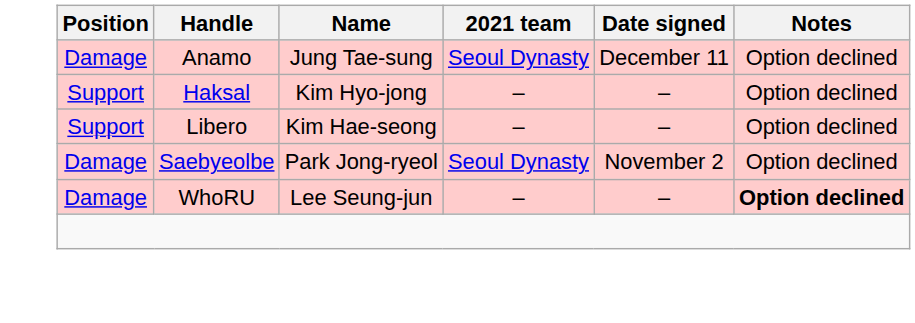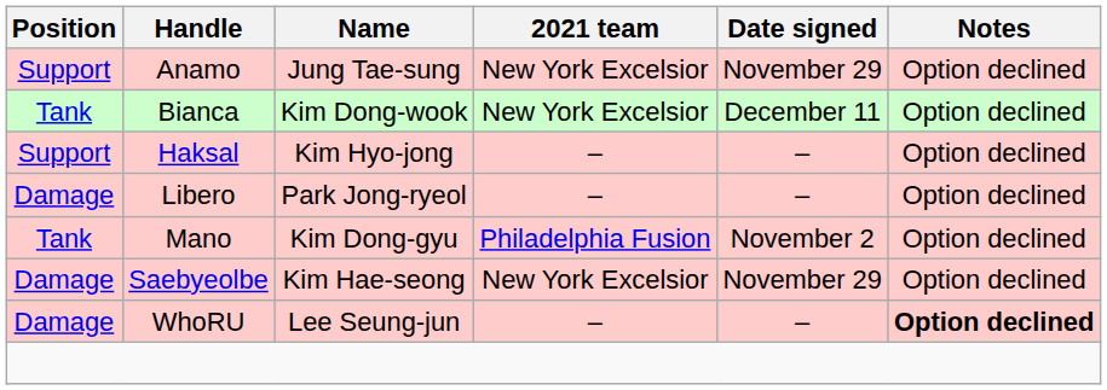 <table class="wikitable sortable" align="right" style="text-align:center; font-size:95%;">
 <tr>
 <th>Position</th>
 <th>Handle</th>
 <th>Name</th>
 <th>2021 team</th>
 <th>Date signed</th>
 <th>Notes</th>
 </tr>
 <tr style="background:#fcc;">
-<td><a href='#'>Damage</a></td>
+<td><a href='#'>Support</a></td>
 <td>Anamo</td>
 <td>Jung Tae-sung</td>
-<td><a href='#'>Seoul Dynasty</a></td>
+<td>New York Excelsior</td>
+<td>November 29</td>
+<td>Option declined</td>
+</tr>
+<tr style="background:#cfc;">
+<td><a href='#'>Tank</a></td>
+<td>Bianca</td>
+<td>Kim Dong-wook</td>
+<td>New York Excelsior</td>
 <td>December 11</td>
 <td>Option declined</td>
 </tr>
 <tr style="background:#fcc;">
 <td><a href='#'>Support</a></td>
 <td><a href='#'>Haksal</a></td>
 <td>Kim Hyo-jong</td>
 <td>–</td>
 <td>–</td>
 <td>Option declined</td>
 </tr>
 <tr style="background:#fcc;">
-<td><a href='#'>Support</a></td>
+<td><a href='#'>Damage</a></td>
 <td>Libero</td>
-<td>Kim Hae-seong</td>
+<td>Park Jong-ryeol</td>
 <td>–</td>
 <td>–</td>
 <td>Option declined</td>
 </tr>
 <tr style="background:#fcc;">
+<td><a href='#'>Tank</a></td>
+<td>Mano</td>
+<td>Kim Dong-gyu</td>
+<td><a href='#'>Philadelphia Fusion</a></td>
+<td>November 2</td>
+<td>Option declined</td>
+</tr>
+<tr style="background:#fcc;">
 <td><a href='#'>Damage</a></td>
 <td><a href='#'>Saebyeolbe</a></td>
-<td>Park Jong-ryeol</td>
-<td><a href='#'>Seoul Dynasty</a></td>
-<td>November 2</td>
+<td>Kim Hae-seong</td>
+<td>New York Excelsior</td>
+<td>November 29</td>
 <td>Option declined</td>
 </tr>
 <tr style="background:#fcc;">
 <td><a href='#'>Damage</a></td>
 <td>WhoRU</td>
 <td>Lee Seung-jun</td>
 <td>–</td>
 <td>–</td>
 <td><strong>Option declined</strong></td>
 </tr>
 <tr class="sortbottom">
 <td colspan="6"><br></td>
 </tr>
 </table>
